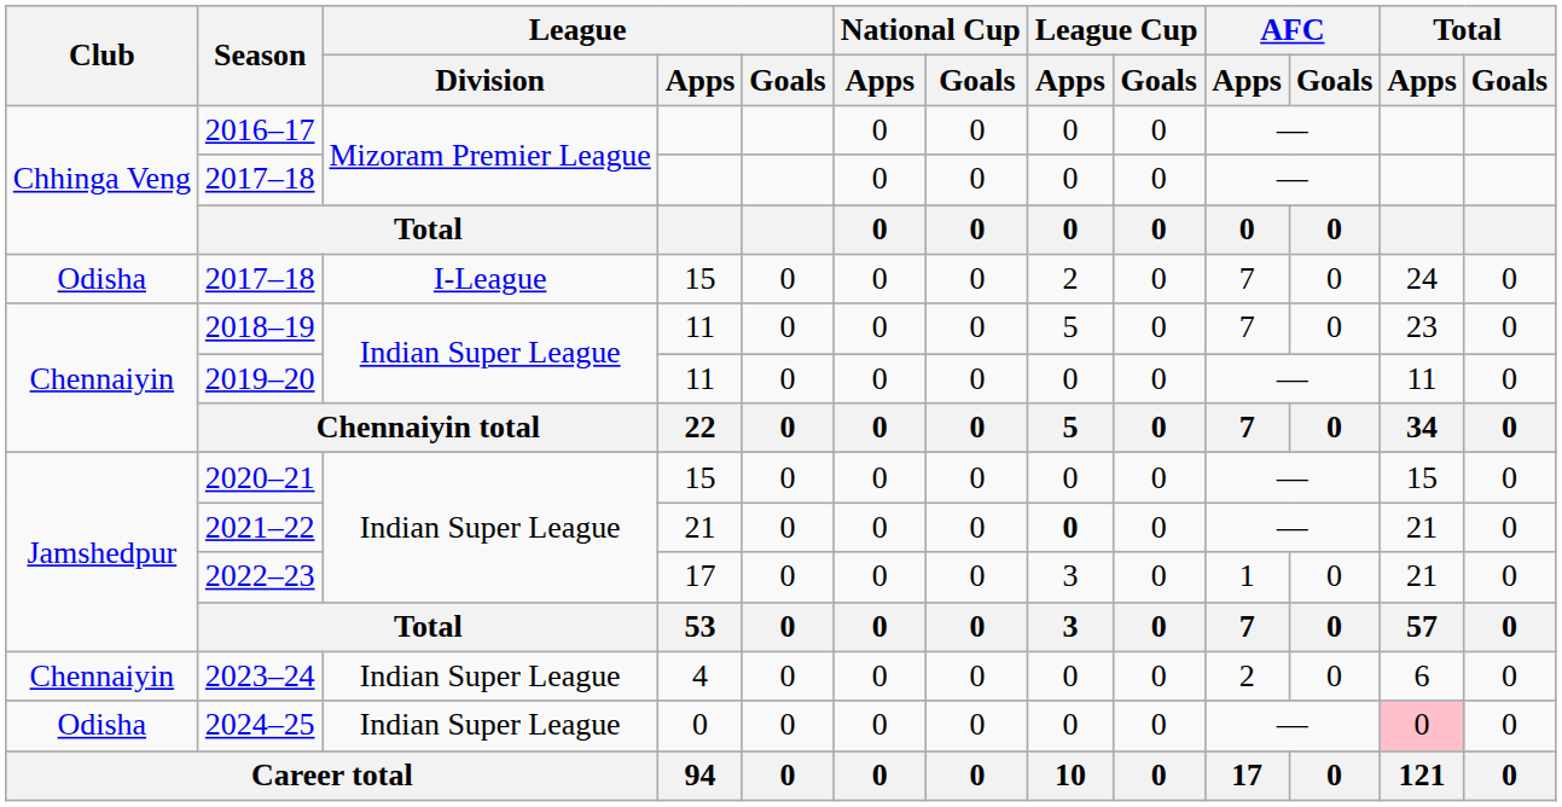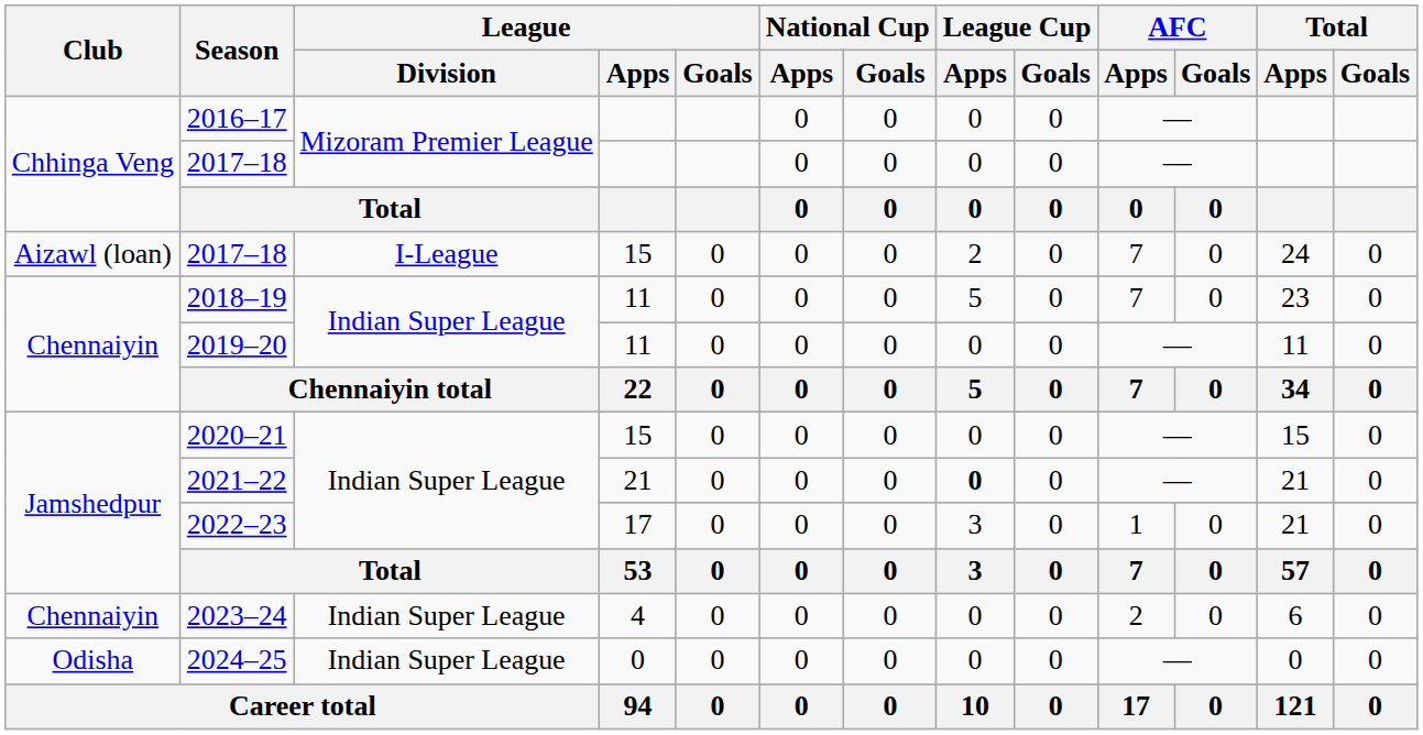 <table class="wikitable" style="text-align: center;">
 <tr>
 <th rowspan="2">Club</th>
 <th rowspan="2">Season</th>
 <th colspan="3">League</th>
 <th colspan="2">National Cup</th>
 <th colspan="2">League Cup</th>
 <th colspan="2"><a href='#'>AFC</a></th>
 <th colspan="2">Total</th>
 </tr>
 <tr>
 <th>Division</th>
 <th>Apps</th>
 <th>Goals</th>
 <th>Apps</th>
 <th>Goals</th>
 <th>Apps</th>
 <th>Goals</th>
 <th>Apps</th>
 <th>Goals</th>
 <th>Apps</th>
 <th>Goals</th>
 </tr>
 <tr>
 <td rowspan="3"><a href='#'>Chhinga Veng</a></td>
 <td><a href='#'>2016–17</a></td>
 <td rowspan="2"><a href='#'>Mizoram Premier League</a></td>
 <td></td>
 <td></td>
 <td>0</td>
 <td>0</td>
 <td>0</td>
 <td>0</td>
 <td colspan="2">—</td>
 <td></td>
 <td></td>
 </tr>
 <tr>
 <td><a href='#'>2017–18</a></td>
 <td></td>
 <td></td>
 <td>0</td>
 <td>0</td>
 <td>0</td>
 <td>0</td>
 <td colspan="2">—</td>
 <td></td>
 <td></td>
 </tr>
 <tr>
 <th colspan="2">Total</th>
 <th></th>
 <th></th>
 <th>0</th>
 <th>0</th>
 <th>0</th>
 <th>0</th>
 <th>0</th>
 <th>0</th>
 <th></th>
 <th></th>
 </tr>
 <tr>
-<td><a href='#'>Odisha</a></td>
+<td><a href='#'>Aizawl</a> (loan)</td>
 <td><a href='#'>2017–18</a></td>
 <td><a href='#'>I-League</a></td>
 <td>15</td>
 <td>0</td>
 <td>0</td>
 <td>0</td>
 <td>2</td>
 <td>0</td>
 <td>7</td>
 <td>0</td>
 <td>24</td>
 <td>0</td>
 </tr>
 <tr>
 <td rowspan="3"><a href='#'>Chennaiyin</a></td>
 <td><a href='#'>2018–19</a></td>
 <td rowspan="2"><a href='#'>Indian Super League</a></td>
 <td>11</td>
 <td>0</td>
 <td>0</td>
 <td>0</td>
 <td>5</td>
 <td>0</td>
 <td>7</td>
 <td>0</td>
 <td>23</td>
 <td>0</td>
 </tr>
 <tr>
 <td><a href='#'>2019–20</a></td>
 <td>11</td>
 <td>0</td>
 <td>0</td>
 <td>0</td>
 <td>0</td>
 <td>0</td>
 <td colspan="2">—</td>
 <td>11</td>
 <td>0</td>
 </tr>
 <tr>
 <th colspan="2">Chennaiyin total</th>
 <th>22</th>
 <th>0</th>
 <th>0</th>
 <th>0</th>
 <th>5</th>
 <th>0</th>
 <th>7</th>
 <th>0</th>
 <th>34</th>
 <th>0</th>
 </tr>
 <tr>
 <td rowspan="4"><a href='#'>Jamshedpur</a></td>
 <td><a href='#'>2020–21</a></td>
 <td rowspan="3">Indian Super League</td>
 <td>15</td>
 <td>0</td>
 <td>0</td>
 <td>0</td>
 <td>0</td>
 <td>0</td>
 <td colspan="2">—</td>
 <td>15</td>
 <td>0</td>
 </tr>
 <tr>
 <td><a href='#'>2021–22</a></td>
 <td>21</td>
 <td>0</td>
 <td>0</td>
 <td>0</td>
 <td><strong>0</strong></td>
 <td>0</td>
 <td colspan="2">—</td>
 <td>21</td>
 <td>0</td>
 </tr>
 <tr>
 <td><a href='#'>2022–23</a></td>
 <td>17</td>
 <td>0</td>
 <td>0</td>
 <td>0</td>
 <td>3</td>
 <td>0</td>
 <td>1</td>
 <td>0</td>
 <td>21</td>
 <td>0</td>
 </tr>
 <tr>
 <th colspan="2">Total</th>
 <th>53</th>
 <th>0</th>
 <th>0</th>
 <th>0</th>
 <th>3</th>
 <th>0</th>
 <th>7</th>
 <th>0</th>
 <th>57</th>
 <th>0</th>
 </tr>
 <tr>
 <td><a href='#'>Chennaiyin</a></td>
 <td><a href='#'>2023–24</a></td>
 <td>Indian Super League</td>
 <td>4</td>
 <td>0</td>
 <td>0</td>
 <td>0</td>
 <td>0</td>
 <td>0</td>
 <td>2</td>
 <td>0</td>
 <td>6</td>
 <td>0</td>
 </tr>
 <tr>
 <td><a href='#'>Odisha</a></td>
 <td><a href='#'>2024–25</a></td>
 <td>Indian Super League</td>
 <td>0</td>
 <td>0</td>
 <td>0</td>
 <td>0</td>
 <td>0</td>
 <td>0</td>
 <td colspan="2">—</td>
-<td style="background: pink;">0</td>
+<td>0</td>
 <td>0</td>
 </tr>
 <tr>
 <th colspan="3">Career total</th>
 <th>94</th>
 <th>0</th>
 <th>0</th>
 <th>0</th>
 <th>10</th>
 <th>0</th>
 <th>17</th>
 <th>0</th>
 <th>121</th>
 <th>0</th>
 </tr>
 </table>
